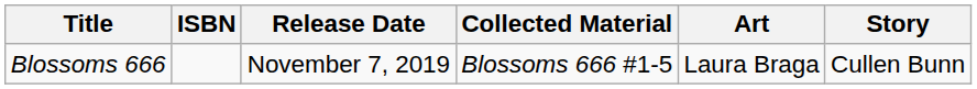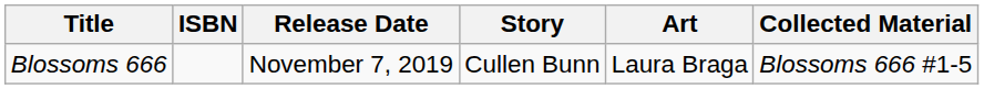 <table class="wikitable">
 <tr>
 <th>Title</th>
 <th>ISBN</th>
 <th>Release Date</th>
+<th>Story</th>
+<th>Art</th>
 <th>Collected Material</th>
-<th>Art</th>
-<th>Story</th>
 </tr>
 <tr>
 <td><em>Blossoms 666</em></td>
 <td></td>
 <td>November 7, 2019</td>
+<td>Cullen Bunn</td>
+<td>Laura Braga</td>
 <td><em>Blossoms 666</em> #1-5</td>
-<td>Laura Braga</td>
-<td>Cullen Bunn</td>
 </tr>
 </table>
